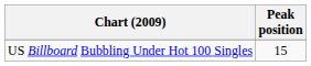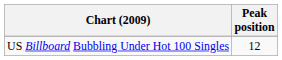 <table class="wikitable sortable">
 <tr>
 <th align="left">Chart (2009)</th>
 <th align="center">Peak<br>position</th>
 </tr>
 <tr>
 </tr>
 <tr>
 </tr>
 <tr>
 <td>US <em><a href='#'>Billboard</a></em> <a href='#'>Bubbling Under Hot 100 Singles</a></td>
-<td align="center">15</td>
+<td align="center">12</td>
 </tr>
 </table>
